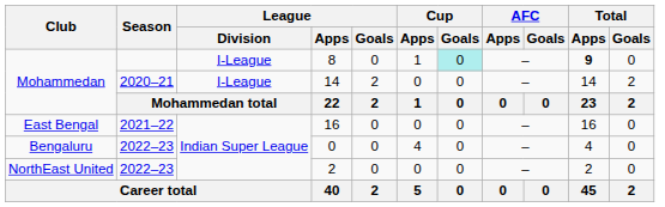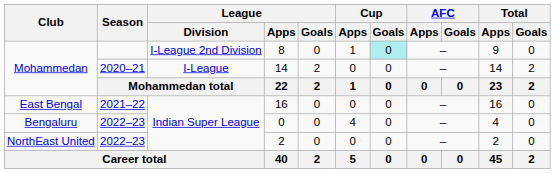 <table class="wikitable" style="text-align: center;">
 <tr>
 <th rowspan="2">Club</th>
 <th rowspan="2">Season</th>
 <th colspan="3">League</th>
 <th colspan="2">Cup</th>
 <th colspan="2"><a href='#'>AFC</a></th>
 <th colspan="2">Total</th>
 </tr>
 <tr>
 <th>Division</th>
 <th>Apps</th>
 <th>Goals</th>
 <th>Apps</th>
 <th>Goals</th>
 <th>Apps</th>
 <th>Goals</th>
 <th>Apps</th>
 <th>Goals</th>
 </tr>
 <tr>
 <td rowspan="3"><a href='#'>Mohammedan</a></td>
 <td></td>
-<td rowspan="1"><a href='#'>I-League</a></td>
+<td rowspan="1"><a href='#'>I-League 2nd Division</a></td>
 <td>8</td>
 <td>0</td>
 <td>1</td>
 <td style="background: paleturquoise;">0</td>
 <td colspan="2">–</td>
-<td><strong>9</strong></td>
+<td>9</td>
 <td>0</td>
 </tr>
 <tr>
 <td><a href='#'>2020–21</a></td>
 <td rowspan="1"><a href='#'>I-League</a></td>
 <td>14</td>
 <td>2</td>
 <td>0</td>
 <td>0</td>
 <td colspan="2">–</td>
 <td>14</td>
 <td>2</td>
 </tr>
 <tr>
 <th colspan="2">Mohammedan total</th>
 <th>22</th>
 <th>2</th>
 <th>1</th>
 <th>0</th>
 <th>0</th>
 <th>0</th>
 <th>23</th>
 <th>2</th>
 </tr>
 <tr>
 <td rowspan="1"><a href='#'>East Bengal</a></td>
 <td><a href='#'>2021–22</a></td>
 <td rowspan="3"><a href='#'>Indian Super League</a></td>
 <td>16</td>
 <td>0</td>
 <td>0</td>
 <td>0</td>
 <td colspan="2">–</td>
 <td>16</td>
 <td>0</td>
 </tr>
 <tr>
 <td rowspan="1"><a href='#'>Bengaluru</a></td>
 <td><a href='#'>2022–23</a></td>
 <td>0</td>
 <td>0</td>
 <td>4</td>
 <td>0</td>
 <td colspan="2">–</td>
 <td>4</td>
 <td>0</td>
 </tr>
 <tr>
 <td rowspan="1"><a href='#'>NorthEast United</a></td>
 <td><a href='#'>2022–23</a></td>
 <td>2</td>
 <td>0</td>
 <td>0</td>
 <td>0</td>
 <td colspan="2">–</td>
 <td>2</td>
 <td>0</td>
 </tr>
 <tr>
 <th colspan="3">Career total</th>
 <th>40</th>
 <th>2</th>
 <th>5</th>
 <th>0</th>
 <th>0</th>
 <th>0</th>
 <th>45</th>
 <th>2</th>
 </tr>
 </table>
